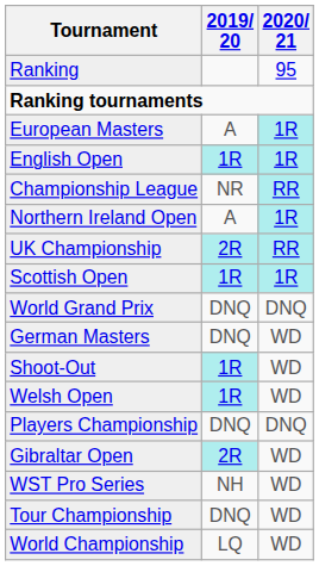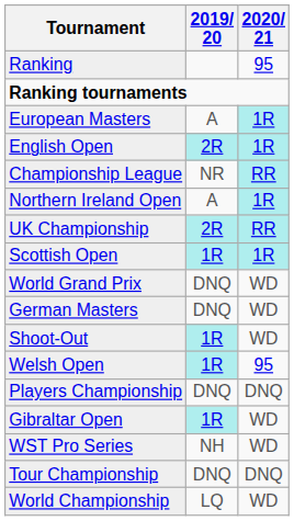 <table class="wikitable" style="font-size:85%;">
 <tr bgcolor="#efefef">
 <th><strong>Tournament</strong></th>
 <th><a href='#'>2019/<br>20</a></th>
 <th><a href='#'>2020/<br>21</a></th>
 </tr>
 <tr>
 <td style="background:#EFEFEF;"><a href='#'>Ranking</a></td>
 <td align="center"></td>
 <td style="text-align:center;"><a href='#'>95</a></td>
 </tr>
 <tr>
 <td colspan="5"><strong>Ranking tournaments</strong></td>
 </tr>
 <tr>
 <td style="background:#EFEFEF;"><a href='#'>European Masters</a></td>
 <td align="center" style="color:#555555;">A</td>
 <td align="center" style="background:#afeeee;"><a href='#'>1R</a></td>
 </tr>
 <tr>
 <td style="background:#EFEFEF;"><a href='#'>English Open</a></td>
-<td align="center" style="background:#afeeee;"><a href='#'>1R</a></td>
+<td align="center" style="background:#afeeee;"><a href='#'>2R</a></td>
 <td align="center" style="background:#afeeee;"><a href='#'>1R</a></td>
 </tr>
 <tr>
 <td style="background:#EFEFEF;"><a href='#'>Championship League</a></td>
 <td align="center" style="color:#555555;">NR</td>
 <td align="center" style="background:#afeeee;"><a href='#'>RR</a></td>
 </tr>
 <tr>
 <td style="background:#EFEFEF;"><a href='#'>Northern Ireland Open</a></td>
 <td align="center" style="color:#555555;">A</td>
 <td align="center" style="background:#afeeee;"><a href='#'>1R</a></td>
 </tr>
 <tr>
 <td style="background:#EFEFEF;"><a href='#'>UK Championship</a></td>
 <td align="center" style="background:#afeeee;"><a href='#'>2R</a></td>
 <td align="center" style="background:#afeeee;"><a href='#'>RR</a></td>
 </tr>
 <tr>
 <td style="background:#EFEFEF;"><a href='#'>Scottish Open</a></td>
 <td align="center" style="background:#afeeee;"><a href='#'>1R</a></td>
 <td align="center" style="background:#afeeee;"><a href='#'>1R</a></td>
 </tr>
 <tr>
 <td style="background:#EFEFEF;"><a href='#'>World Grand Prix</a></td>
 <td align="center" style="color:#555555;">DNQ</td>
-<td align="center" style="color:#555555;">DNQ</td>
+<td align="center" style="color:#555555;">WD</td>
 </tr>
 <tr>
 <td style="background:#EFEFEF;"><a href='#'>German Masters</a></td>
 <td align="center" style="color:#555555;">DNQ</td>
 <td align="center" style="color:#555555;">WD</td>
 </tr>
 <tr>
 <td style="background:#EFEFEF;"><a href='#'>Shoot-Out</a></td>
 <td align="center" style="background:#afeeee;"><a href='#'>1R</a></td>
 <td align="center" style="color:#555555;">WD</td>
 </tr>
 <tr>
 <td style="background:#EFEFEF;"><a href='#'>Welsh Open</a></td>
 <td align="center" style="background:#afeeee;"><a href='#'>1R</a></td>
-<td align="center" style="color:#555555;">WD</td>
+<td style="text-align:center;"><a href='#'>95</a></td>
 </tr>
 <tr>
 <td style="background:#EFEFEF;"><a href='#'>Players Championship</a></td>
 <td align="center" style="color:#555555;">DNQ</td>
 <td align="center" style="color:#555555;">DNQ</td>
 </tr>
 <tr>
 <td style="background:#EFEFEF;"><a href='#'>Gibraltar Open</a></td>
-<td align="center" style="background:#afeeee;"><a href='#'>2R</a></td>
+<td align="center" style="background:#afeeee;"><a href='#'>1R</a></td>
 <td align="center" style="color:#555555;">WD</td>
 </tr>
 <tr>
 <td style="background:#EFEFEF;"><a href='#'>WST Pro Series</a></td>
 <td align="center" style="color:#555555;">NH</td>
 <td align="center" style="color:#555555;">WD</td>
 </tr>
 <tr>
 <td style="background:#EFEFEF;"><a href='#'>Tour Championship</a></td>
 <td align="center" style="color:#555555;">DNQ</td>
-<td align="center" style="color:#555555;">WD</td>
+<td align="center" style="color:#555555;">DNQ</td>
 </tr>
 <tr>
 <td style="background:#EFEFEF;"><a href='#'>World Championship</a></td>
 <td align="center" style="color:#555555;">LQ</td>
 <td align="center" style="color:#555555;">WD</td>
 </tr>
 </table>
